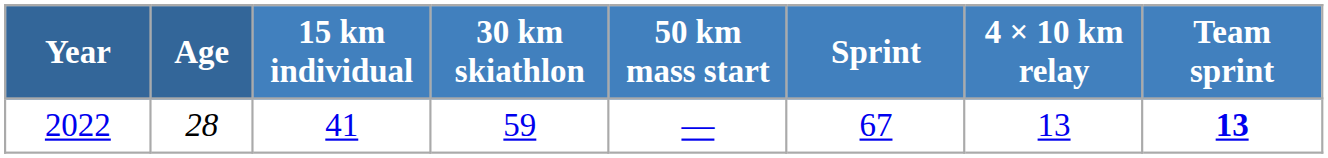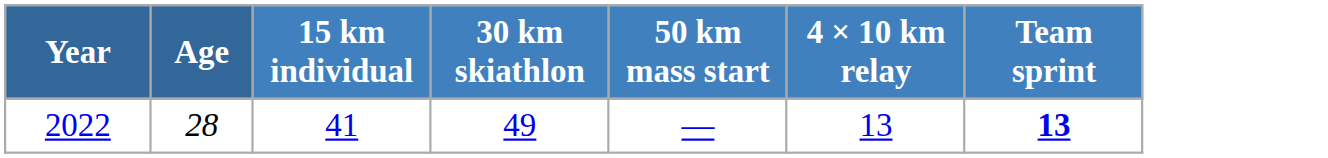 <table class="wikitable" style="font-size:95%; text-align:center; border:grey solid 1px; border-collapse:collapse; background:#ffffff;">
 <tr>
 <th style="background-color:#369; color:white; width:60px;"> Year </th>
 <th style="background-color:#369; color:white; width:40px;"> Age </th>
 <th style="background-color:#4180be; color:white; width:75px;"> 15 km <br> individual </th>
 <th style="background-color:#4180be; color:white; width:75px;"> 30 km <br> skiathlon </th>
 <th style="background-color:#4180be; color:white; width:75px;"> 50 km <br> mass start </th>
-<th style="background-color:#4180be; color:white; width:75px;"> Sprint </th>
 <th style="background-color:#4180be; color:white; width:75px;"> 4 × 10 km <br> relay </th>
 <th style="background-color:#4180be; color:white; width:75px;"> Team <br> sprint </th>
 </tr>
 <tr>
 <td><a href='#'>2022</a></td>
 <td><em>28</em></td>
 <td><a href='#'>41</a></td>
-<td><a href='#'>59</a></td>
+<td><a href='#'>49</a></td>
 <td><a href='#'>—</a></td>
-<td><a href='#'>67</a></td>
 <td><a href='#'>13</a></td>
 <td><strong><a href='#'>13</a></strong></td>
 </tr>
 </table>
